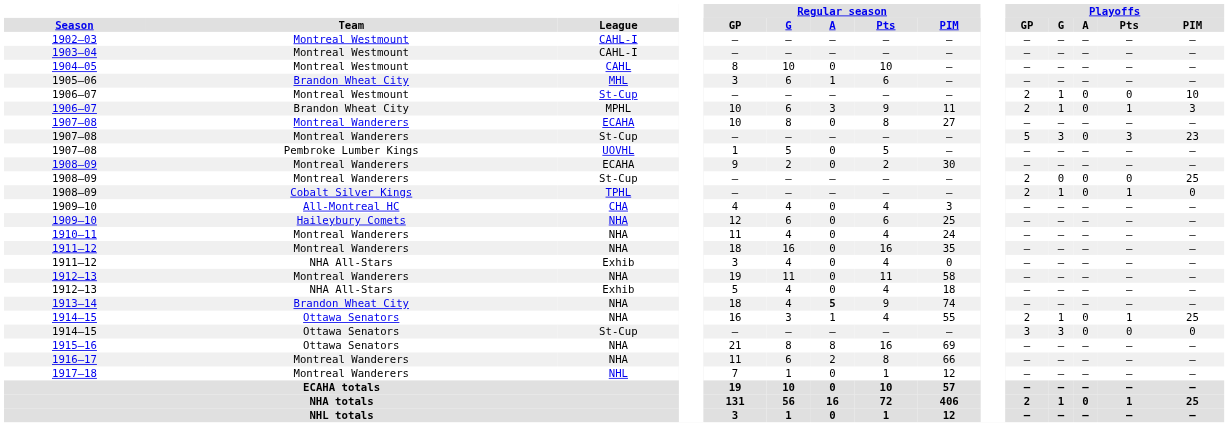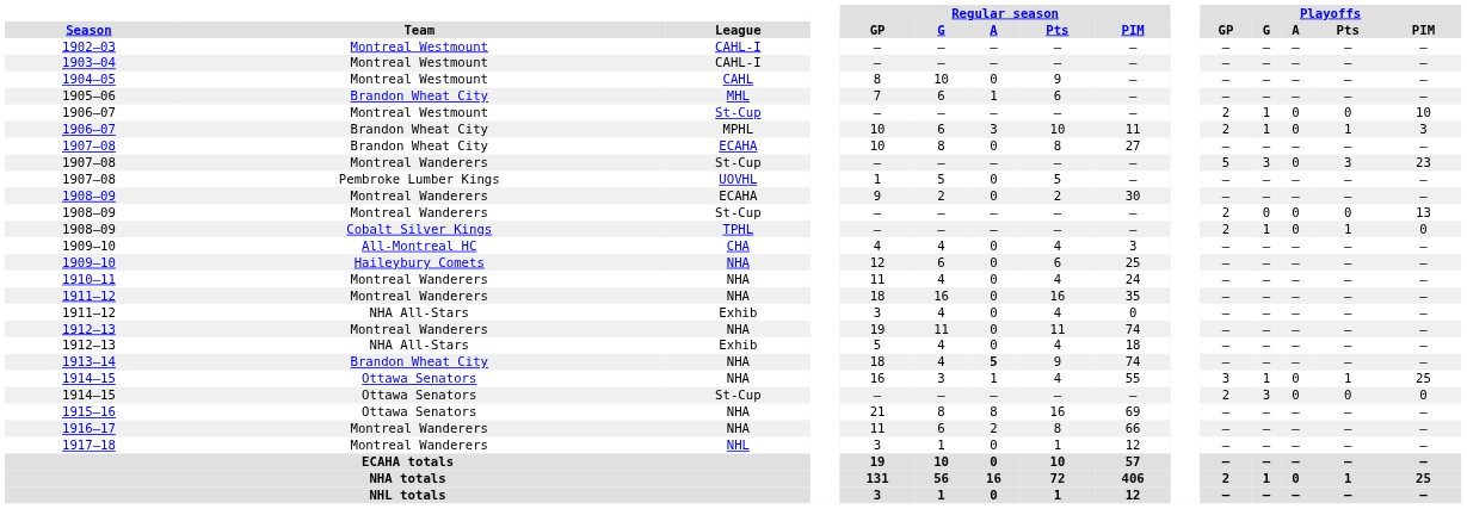 <table BORDER="0" CELLPADDING="1" CELLSPACING="0" width="75%" style="text-align:center">
 <tr bgcolor="#e0e0e0">
 <th colspan="3" bgcolor="#ffffff"> </th>
 <th rowspan="99" bgcolor="#ffffff"> </th>
 <th colspan="5"><a href='#'>Regular season</a></th>
 <th rowspan="99" bgcolor="#ffffff"> </th>
 <th colspan="5"><a href='#'>Playoffs</a></th>
 </tr>
 <tr bgcolor="#e0e0e0">
 <th><a href='#'>Season</a></th>
 <th>Team</th>
 <th>League</th>
 <th>GP</th>
 <th><a href='#'>G</a></th>
 <th><a href='#'>A</a></th>
 <th><a href='#'>Pts</a></th>
 <th><a href='#'>PIM</a></th>
 <th>GP</th>
 <th>G</th>
 <th>A</th>
 <th>Pts</th>
 <th>PIM</th>
 </tr>
 <tr>
 <td><a href='#'>1902–03</a></td>
 <td><a href='#'>Montreal Westmount</a></td>
 <td><a href='#'>CAHL-I</a></td>
 <td>—</td>
 <td>—</td>
 <td>—</td>
 <td>—</td>
 <td>—</td>
 <td>—</td>
 <td>—</td>
 <td>—</td>
 <td>—</td>
 <td>—</td>
 </tr>
 <tr bgcolor="#f0f0f0">
 <td><a href='#'>1903–04</a></td>
 <td>Montreal Westmount</td>
 <td>CAHL-I</td>
 <td>—</td>
 <td>—</td>
 <td>—</td>
 <td>—</td>
 <td>—</td>
 <td>—</td>
 <td>—</td>
 <td>—</td>
 <td>—</td>
 <td>—</td>
 </tr>
 <tr>
 <td><a href='#'>1904–05</a></td>
 <td>Montreal Westmount</td>
 <td><a href='#'>CAHL</a></td>
 <td>8</td>
 <td>10</td>
 <td>0</td>
-<td>10</td>
+<td>9</td>
 <td>—</td>
 <td>—</td>
 <td>—</td>
 <td>—</td>
 <td>—</td>
 <td>—</td>
 </tr>
 <tr bgcolor="#f0f0f0">
 <td>1905–06</td>
 <td><a href='#'>Brandon Wheat City</a></td>
 <td><a href='#'>MHL</a></td>
-<td>3</td>
+<td>7</td>
 <td>6</td>
 <td>1</td>
 <td>6</td>
 <td>—</td>
 <td>—</td>
 <td>—</td>
 <td>—</td>
 <td>—</td>
 <td>—</td>
 </tr>
 <tr>
 <td>1906–07</td>
 <td>Montreal Westmount</td>
 <td><a href='#'>St-Cup</a></td>
 <td>—</td>
 <td>—</td>
 <td>—</td>
 <td>—</td>
 <td>—</td>
 <td>2</td>
 <td>1</td>
 <td>0</td>
 <td>0</td>
 <td>10</td>
 </tr>
 <tr bgcolor="#f0f0f0">
 <td><a href='#'>1906–07</a></td>
 <td>Brandon Wheat City</td>
 <td>MPHL</td>
 <td>10</td>
 <td>6</td>
 <td>3</td>
-<td>9</td>
+<td>10</td>
 <td>11</td>
 <td>2</td>
 <td>1</td>
 <td>0</td>
 <td>1</td>
 <td>3</td>
 </tr>
 <tr>
 <td><a href='#'>1907–08</a></td>
-<td><a href='#'>Montreal Wanderers</a></td>
+<td>Brandon Wheat City</td>
 <td><a href='#'>ECAHA</a></td>
 <td>10</td>
 <td>8</td>
 <td>0</td>
 <td>8</td>
 <td>27</td>
 <td>—</td>
 <td>—</td>
 <td>—</td>
 <td>—</td>
 <td>—</td>
 </tr>
 <tr bgcolor="#f0f0f0">
 <td>1907–08</td>
 <td>Montreal Wanderers</td>
 <td>St-Cup</td>
 <td>—</td>
 <td>—</td>
 <td>—</td>
 <td>—</td>
 <td>—</td>
 <td>5</td>
 <td>3</td>
 <td>0</td>
 <td>3</td>
 <td>23</td>
 </tr>
 <tr>
 <td>1907–08</td>
 <td>Pembroke Lumber Kings</td>
 <td><a href='#'>UOVHL</a></td>
 <td>1</td>
 <td>5</td>
 <td>0</td>
 <td>5</td>
 <td>—</td>
 <td>—</td>
 <td>—</td>
 <td>—</td>
 <td>—</td>
 <td>—</td>
 </tr>
 <tr bgcolor="#f0f0f0">
 <td><a href='#'>1908–09</a></td>
 <td>Montreal Wanderers</td>
 <td>ECAHA</td>
 <td>9</td>
 <td>2</td>
 <td>0</td>
 <td>2</td>
 <td>30</td>
 <td>—</td>
 <td>—</td>
 <td>—</td>
 <td>—</td>
 <td>—</td>
 </tr>
 <tr>
 <td>1908–09</td>
 <td>Montreal Wanderers</td>
 <td>St-Cup</td>
 <td>—</td>
 <td>—</td>
 <td>—</td>
 <td>—</td>
 <td>—</td>
 <td>2</td>
 <td>0</td>
 <td>0</td>
 <td>0</td>
-<td>25</td>
+<td>13</td>
 </tr>
 <tr bgcolor="#f0f0f0">
 <td>1908–09</td>
 <td><a href='#'>Cobalt Silver Kings</a></td>
 <td><a href='#'>TPHL</a></td>
 <td>—</td>
 <td>—</td>
 <td>—</td>
 <td>—</td>
 <td>—</td>
 <td>2</td>
 <td>1</td>
 <td>0</td>
 <td>1</td>
 <td>0</td>
 </tr>
 <tr>
 <td>1909–10</td>
 <td><a href='#'>All-Montreal HC</a></td>
 <td><a href='#'>CHA</a></td>
 <td>4</td>
 <td>4</td>
 <td>0</td>
 <td>4</td>
 <td>3</td>
 <td>—</td>
 <td>—</td>
 <td>—</td>
 <td>—</td>
 <td>—</td>
 </tr>
 <tr bgcolor="#f0f0f0">
 <td><a href='#'>1909–10</a></td>
 <td><a href='#'>Haileybury Comets</a></td>
 <td><a href='#'>NHA</a></td>
 <td>12</td>
 <td>6</td>
 <td>0</td>
 <td>6</td>
 <td>25</td>
 <td>—</td>
 <td>—</td>
 <td>—</td>
 <td>—</td>
 <td>—</td>
 </tr>
 <tr>
 <td><a href='#'>1910–11</a></td>
 <td>Montreal Wanderers</td>
 <td>NHA</td>
 <td>11</td>
 <td>4</td>
 <td>0</td>
 <td>4</td>
 <td>24</td>
 <td>—</td>
 <td>—</td>
 <td>—</td>
 <td>—</td>
 <td>—</td>
 </tr>
 <tr bgcolor="#f0f0f0">
 <td><a href='#'>1911–12</a></td>
 <td>Montreal Wanderers</td>
 <td>NHA</td>
 <td>18</td>
 <td>16</td>
 <td>0</td>
 <td>16</td>
 <td>35</td>
 <td>—</td>
 <td>—</td>
 <td>—</td>
 <td>—</td>
 <td>—</td>
 </tr>
 <tr>
 <td>1911–12</td>
 <td>NHA All-Stars</td>
 <td>Exhib</td>
 <td>3</td>
 <td>4</td>
 <td>0</td>
 <td>4</td>
 <td>0</td>
 <td>—</td>
 <td>—</td>
 <td>—</td>
 <td>—</td>
 <td>—</td>
 </tr>
 <tr bgcolor="#f0f0f0">
 <td><a href='#'>1912–13</a></td>
 <td>Montreal Wanderers</td>
 <td>NHA</td>
 <td>19</td>
 <td>11</td>
 <td>0</td>
 <td>11</td>
-<td>58</td>
+<td>74</td>
 <td>—</td>
 <td>—</td>
 <td>—</td>
 <td>—</td>
 <td>—</td>
 </tr>
 <tr>
 <td>1912–13</td>
 <td>NHA All-Stars</td>
 <td>Exhib</td>
 <td>5</td>
 <td>4</td>
 <td>0</td>
 <td>4</td>
 <td>18</td>
 <td>—</td>
 <td>—</td>
 <td>—</td>
 <td>—</td>
 <td>—</td>
 </tr>
 <tr bgcolor="#f0f0f0">
 <td><a href='#'>1913–14</a></td>
 <td><a href='#'>Brandon Wheat City</a></td>
 <td>NHA</td>
 <td>18</td>
 <td>4</td>
 <td><strong>5</strong></td>
 <td>9</td>
 <td>74</td>
 <td>—</td>
 <td>—</td>
 <td>—</td>
 <td>—</td>
 <td>—</td>
 </tr>
 <tr>
 <td><a href='#'>1914–15</a></td>
 <td><a href='#'>Ottawa Senators</a></td>
 <td>NHA</td>
 <td>16</td>
 <td>3</td>
 <td>1</td>
 <td>4</td>
 <td>55</td>
-<td>2</td>
+<td>3</td>
 <td>1</td>
 <td>0</td>
 <td>1</td>
 <td>25</td>
 </tr>
 <tr bgcolor="#f0f0f0">
 <td>1914–15</td>
 <td>Ottawa Senators</td>
 <td>St-Cup</td>
 <td>—</td>
 <td>—</td>
 <td>—</td>
 <td>—</td>
 <td>—</td>
-<td>3</td>
+<td>2</td>
 <td>3</td>
 <td>0</td>
 <td>0</td>
 <td>0</td>
 </tr>
 <tr>
 <td><a href='#'>1915–16</a></td>
 <td>Ottawa Senators</td>
 <td>NHA</td>
 <td>21</td>
 <td>8</td>
 <td>8</td>
 <td>16</td>
 <td>69</td>
 <td>—</td>
 <td>—</td>
 <td>—</td>
 <td>—</td>
 <td>—</td>
 </tr>
 <tr bgcolor="#f0f0f0">
 <td><a href='#'>1916–17</a></td>
 <td>Montreal Wanderers</td>
 <td>NHA</td>
 <td>11</td>
 <td>6</td>
 <td>2</td>
 <td>8</td>
 <td>66</td>
 <td>—</td>
 <td>—</td>
 <td>—</td>
 <td>—</td>
 <td>—</td>
 </tr>
 <tr>
 <td><a href='#'>1917–18</a></td>
 <td>Montreal Wanderers</td>
 <td><a href='#'>NHL</a></td>
-<td>7</td>
+<td>3</td>
 <td>1</td>
 <td>0</td>
 <td>1</td>
 <td>12</td>
 <td>—</td>
 <td>—</td>
 <td>—</td>
 <td>—</td>
 <td>—</td>
 </tr>
 <tr bgcolor="#e0e0e0">
 <th colspan="3">ECAHA totals</th>
 <th>19</th>
 <th>10</th>
 <th>0</th>
 <th>10</th>
 <th>57</th>
 <th>—</th>
 <th>—</th>
 <th>—</th>
 <th>—</th>
 <th>—</th>
 </tr>
 <tr bgcolor="#e0e0e0">
 <th colspan="3">NHA totals</th>
 <th>131</th>
 <th>56</th>
 <th>16</th>
 <th>72</th>
 <th>406</th>
 <th>2</th>
 <th>1</th>
 <th>0</th>
 <th>1</th>
 <th>25</th>
 </tr>
 <tr bgcolor="#e0e0e0">
 <th colspan="3">NHL totals</th>
 <th>3</th>
 <th>1</th>
 <th>0</th>
 <th>1</th>
 <th>12</th>
 <th>—</th>
 <th>—</th>
 <th>—</th>
 <th>—</th>
 <th>—</th>
 </tr>
 </table>
